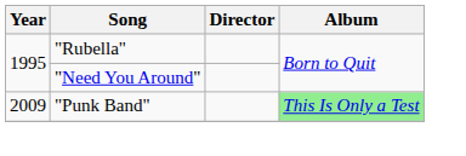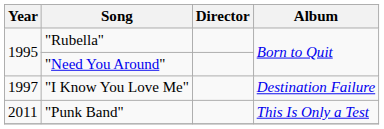 <table class="wikitable">
 <tr>
 <th>Year</th>
 <th>Song</th>
 <th>Director</th>
 <th>Album</th>
 </tr>
 <tr>
 <td rowspan="2">1995</td>
 <td>"Rubella"</td>
 <td></td>
 <td rowspan="2"><em><a href='#'>Born to Quit</a></em></td>
 </tr>
 <tr>
 <td>"<a href='#'>Need You Around</a>"</td>
 <td></td>
 </tr>
 <tr>
-<td>2009</td>
+<td>1997</td>
+<td>"I Know You Love Me"</td>
+<td></td>
+<td><em><a href='#'>Destination Failure</a></em></td>
+</tr>
+<tr>
+<td>2011</td>
 <td>"Punk Band"</td>
 <td></td>
-<td style="background: lightgreen;"><em><a href='#'>This Is Only a Test</a></em></td>
+<td><em><a href='#'>This Is Only a Test</a></em></td>
 </tr>
 <tr>
 </tr>
 </table>
